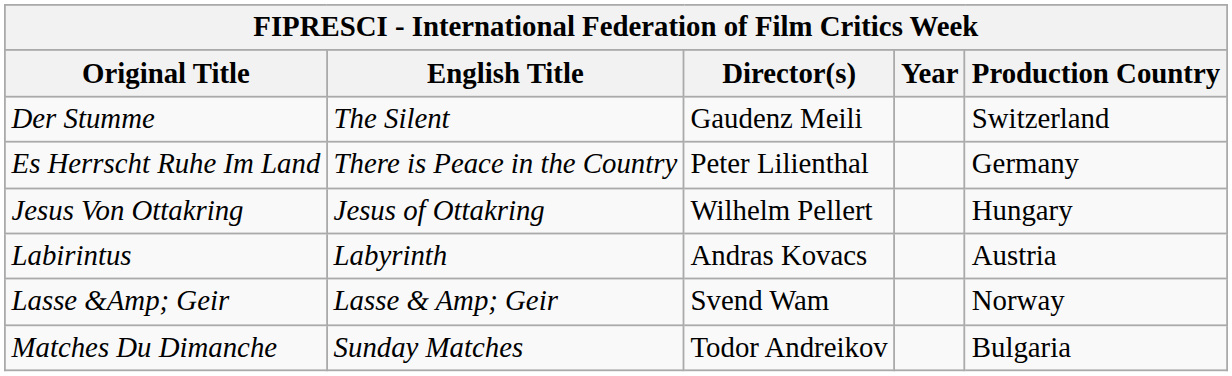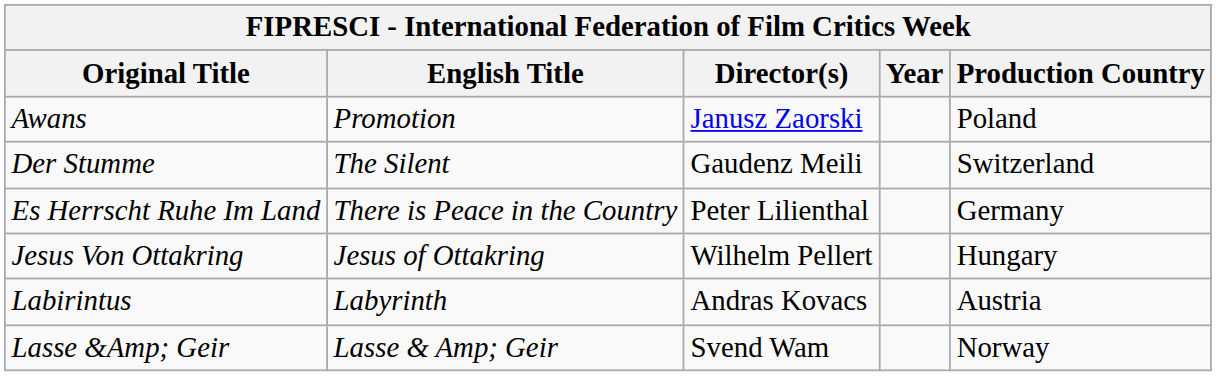 <table class="wikitable">
 <tr>
 <th colspan="5"><strong>FIPRESCI - International Federation of Film Critics Week</strong></th>
 </tr>
 <tr>
 <th>Original Title</th>
 <th>English Title</th>
 <th>Director(s)</th>
 <th>Year</th>
 <th>Production Country</th>
+</tr>
+<tr>
+<td><em>Awans</em></td>
+<td><em>Promotion</em></td>
+<td><a href='#'>Janusz Zaorski</a></td>
+<td></td>
+<td>Poland</td>
 </tr>
 <tr>
 <td><em>Der Stumme</em></td>
 <td><em>The Silent</em></td>
 <td>Gaudenz Meili</td>
 <td></td>
 <td>Switzerland</td>
 </tr>
 <tr>
 <td><em>Es Herrscht Ruhe Im Land</em></td>
 <td><em>There is Peace in the Country</em></td>
 <td>Peter Lilienthal</td>
 <td></td>
 <td>Germany</td>
 </tr>
 <tr>
 <td><em>Jesus Von Ottakring</em></td>
 <td><em>Jesus of Ottakring</em></td>
 <td>Wilhelm Pellert</td>
 <td></td>
 <td>Hungary</td>
 </tr>
 <tr>
 <td><em>Labirintus</em></td>
 <td><em>Labyrinth</em></td>
 <td>Andras Kovacs</td>
 <td></td>
 <td>Austria</td>
 </tr>
 <tr>
 <td><em>Lasse &Amp; Geir</em></td>
 <td><em>Lasse & Amp; Geir</em></td>
 <td>Svend Wam</td>
 <td></td>
 <td>Norway</td>
 </tr>
-<tr>
-<td><em>Matches Du Dimanche</em></td>
-<td><em>Sunday Matches</em></td>
-<td>Todor Andreikov</td>
-<td></td>
-<td>Bulgaria</td>
-</tr>
 </table>
